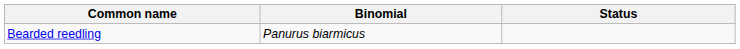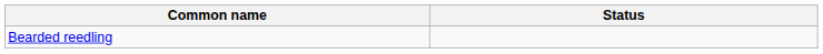 <table width=60% class="wikitable">
 <tr>
 <th width=35%>Common name</th>
-<th width=33%>Binomial</th>
 <th width=32%>Status</th>
 </tr>
 <tr>
 <td><a href='#'>Bearded reedling</a></td>
-<td><em>Panurus biarmicus</em></td>
 <td></td>
 </tr>
 </table>
